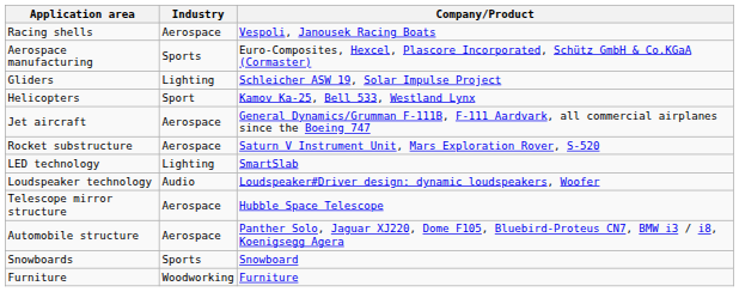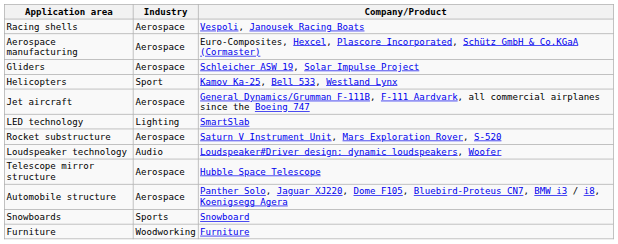 <table class="wikitable sortable">
 <tr>
 <th>Application area</th>
 <th>Industry</th>
 <th>Company/Product</th>
 </tr>
 <tr>
 <td>Racing shells</td>
 <td>Aerospace</td>
 <td><a href='#'>Vespoli</a>, <a href='#'>Janousek Racing Boats</a></td>
 </tr>
 <tr>
 <td>Aerospace manufacturing</td>
-<td>Sports</td>
+<td>Aerospace</td>
 <td>Euro-Composites, <a href='#'>Hexcel</a>, <a href='#'>Plascore Incorporated</a>, <a href='#'>Schütz GmbH & Co.KGaA (Cormaster)</a></td>
 </tr>
 <tr>
 <td>Gliders</td>
-<td>Lighting</td>
+<td>Aerospace</td>
 <td><a href='#'>Schleicher ASW 19</a>, <a href='#'>Solar Impulse Project</a></td>
 </tr>
 <tr>
 <td>Helicopters</td>
 <td>Sport</td>
 <td><a href='#'>Kamov Ka-25</a>, <a href='#'>Bell 533</a>, <a href='#'>Westland Lynx</a></td>
 </tr>
 <tr>
 <td>Jet aircraft</td>
 <td>Aerospace</td>
 <td><a href='#'>General Dynamics/Grumman F-111B</a>, <a href='#'>F-111 Aardvark</a>, all commercial airplanes since the <a href='#'>Boeing 747</a></td>
 </tr>
 <tr>
+<td>LED technology</td>
+<td>Lighting</td>
+<td><a href='#'>SmartSlab</a></td>
+</tr>
+<tr>
 <td>Rocket substructure</td>
 <td>Aerospace</td>
 <td><a href='#'>Saturn V Instrument Unit</a>, <a href='#'>Mars Exploration Rover</a>, <a href='#'>S-520</a></td>
-</tr>
-<tr>
-<td>LED technology</td>
-<td>Lighting</td>
-<td><a href='#'>SmartSlab</a></td>
 </tr>
 <tr>
 <td>Loudspeaker technology</td>
 <td>Audio</td>
 <td><a href='#'>Loudspeaker#Driver design: dynamic loudspeakers</a>, <a href='#'>Woofer</a></td>
 </tr>
 <tr>
 <td>Telescope mirror structure</td>
 <td>Aerospace</td>
 <td><a href='#'>Hubble Space Telescope</a></td>
 </tr>
 <tr>
 <td>Automobile structure</td>
 <td>Aerospace</td>
 <td><a href='#'>Panther Solo</a>, <a href='#'>Jaguar XJ220</a>, <a href='#'>Dome F105</a>, <a href='#'>Bluebird-Proteus CN7</a>, <a href='#'>BMW i3</a> / <a href='#'>i8</a>, <a href='#'>Koenigsegg Agera</a></td>
 </tr>
 <tr>
 <td>Snowboards</td>
 <td>Sports</td>
 <td><a href='#'>Snowboard</a></td>
 </tr>
 <tr>
 <td>Furniture</td>
 <td>Woodworking</td>
 <td><a href='#'>Furniture</a></td>
 </tr>
 </table>
